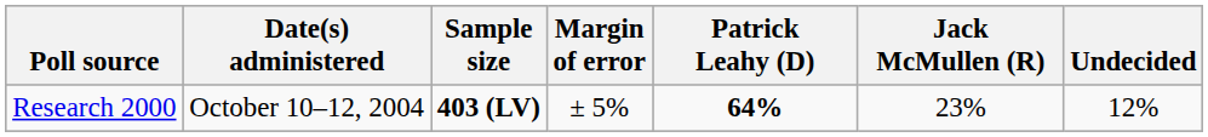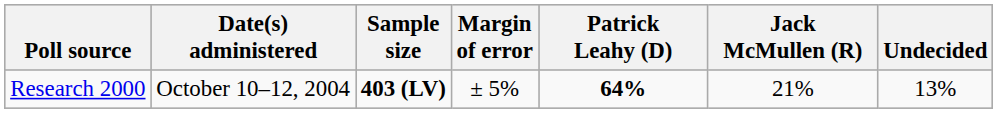 <table class="wikitable" style="font-size:90%;text-align:center;">
 <tr style="vertical-align:bottom">
 <th>Poll source</th>
 <th>Date(s)<br>administered</th>
 <th>Sample<br>size</th>
 <th>Margin<br>of error</th>
 <th style="width:100px;">Patrick<br>Leahy (D)</th>
 <th style="width:100px;">Jack<br>McMullen (R)</th>
 <th>Undecided</th>
 </tr>
 <tr>
 <td style="text-align:left;"><a href='#'>Research 2000</a></td>
 <td>October 10–12, 2004</td>
 <td><strong>403 (LV)</strong></td>
 <td>± 5%</td>
 <td><strong>64%</strong></td>
-<td>23%</td>
-<td>12%</td>
+<td>21%</td>
+<td>13%</td>
 </tr>
 </table>
